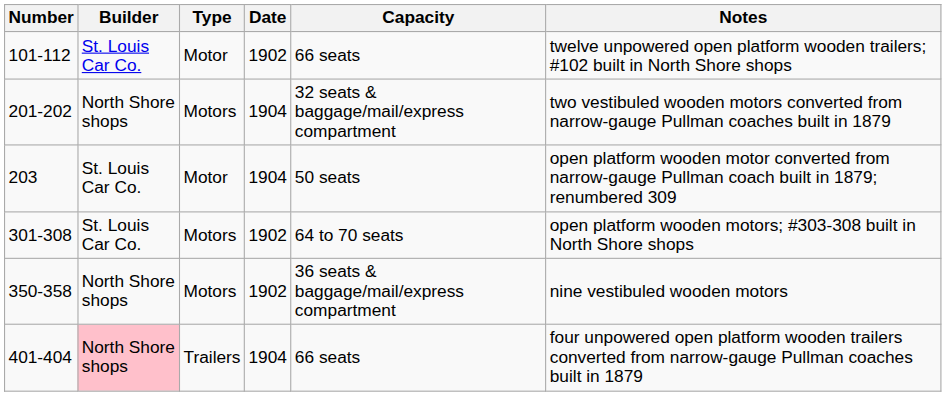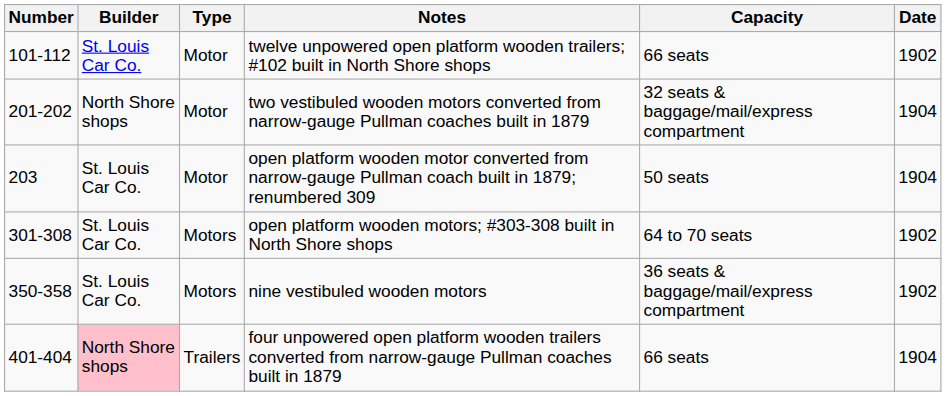 <table class="wikitable">
 <tr>
 <th>Number</th>
 <th>Builder</th>
 <th>Type</th>
+<th>Notes</th>
+<th>Capacity</th>
 <th>Date</th>
-<th>Capacity</th>
-<th>Notes</th>
 </tr>
 <tr>
 <td>101-112</td>
 <td><a href='#'>St. Louis Car Co.</a></td>
 <td>Motor</td>
+<td>twelve unpowered open platform wooden trailers; #102 built in North Shore shops</td>
+<td>66 seats</td>
 <td>1902</td>
-<td>66 seats</td>
-<td>twelve unpowered open platform wooden trailers; #102 built in North Shore shops</td>
 </tr>
 <tr>
 <td>201-202</td>
 <td>North Shore shops</td>
-<td>Motors</td>
+<td>Motor</td>
+<td>two vestibuled wooden motors converted from narrow-gauge Pullman coaches built in 1879</td>
+<td>32 seats & baggage/mail/express compartment</td>
 <td>1904</td>
-<td>32 seats & baggage/mail/express compartment</td>
-<td>two vestibuled wooden motors converted from narrow-gauge Pullman coaches built in 1879</td>
 </tr>
 <tr>
 <td>203</td>
 <td>St. Louis Car Co.</td>
 <td>Motor</td>
+<td>open platform wooden motor converted from narrow-gauge Pullman coach built in 1879; renumbered 309</td>
+<td>50 seats</td>
 <td>1904</td>
-<td>50 seats</td>
-<td>open platform wooden motor converted from narrow-gauge Pullman coach built in 1879; renumbered 309</td>
 </tr>
 <tr>
 <td>301-308</td>
 <td>St. Louis Car Co.</td>
 <td>Motors</td>
+<td>open platform wooden motors; #303-308 built in North Shore shops</td>
+<td>64 to 70 seats</td>
 <td>1902</td>
-<td>64 to 70 seats</td>
-<td>open platform wooden motors; #303-308 built in North Shore shops</td>
 </tr>
 <tr>
 <td>350-358</td>
-<td>North Shore shops</td>
+<td>St. Louis Car Co.</td>
 <td>Motors</td>
+<td>nine vestibuled wooden motors</td>
+<td>36 seats & baggage/mail/express compartment</td>
 <td>1902</td>
-<td>36 seats & baggage/mail/express compartment</td>
-<td>nine vestibuled wooden motors</td>
 </tr>
 <tr>
 <td>401-404</td>
 <td style="background: pink;">North Shore shops</td>
 <td>Trailers</td>
+<td>four unpowered open platform wooden trailers converted from narrow-gauge Pullman coaches built in 1879</td>
+<td>66 seats</td>
 <td>1904</td>
-<td>66 seats</td>
-<td>four unpowered open platform wooden trailers converted from narrow-gauge Pullman coaches built in 1879</td>
 </tr>
 </table>
